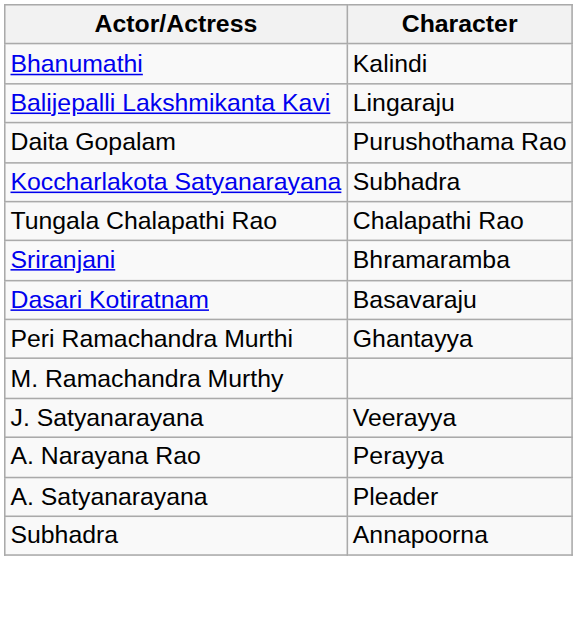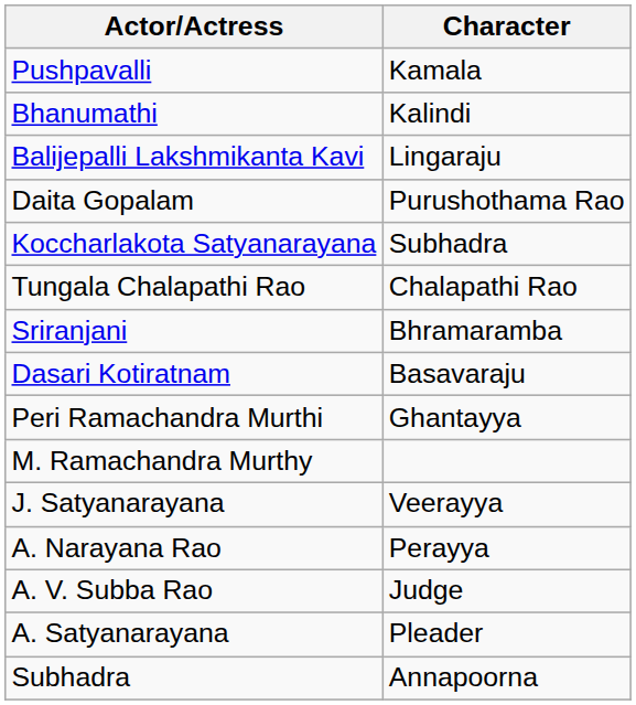 <table class="wikitable">
 <tr>
 <th>Actor/Actress</th>
 <th>Character</th>
+</tr>
+<tr>
+<td><a href='#'>Pushpavalli</a></td>
+<td>Kamala</td>
 </tr>
 <tr>
 <td><a href='#'>Bhanumathi</a></td>
 <td>Kalindi</td>
 </tr>
 <tr>
 <td><a href='#'>Balijepalli Lakshmikanta Kavi</a></td>
 <td>Lingaraju</td>
 </tr>
 <tr>
 <td>Daita Gopalam</td>
 <td>Purushothama Rao</td>
 </tr>
 <tr>
 <td><a href='#'>Koccharlakota Satyanarayana</a></td>
 <td>Subhadra</td>
 </tr>
 <tr>
 <td>Tungala Chalapathi Rao</td>
 <td>Chalapathi Rao</td>
 </tr>
 <tr>
 <td><a href='#'>Sriranjani</a></td>
 <td>Bhramaramba</td>
 </tr>
 <tr>
 <td><a href='#'>Dasari Kotiratnam</a></td>
 <td>Basavaraju</td>
 </tr>
 <tr>
 <td>Peri Ramachandra Murthi</td>
 <td>Ghantayya</td>
 </tr>
 <tr>
 <td>M. Ramachandra Murthy</td>
 <td></td>
 </tr>
 <tr>
 <td>J. Satyanarayana</td>
 <td>Veerayya</td>
 </tr>
 <tr>
 <td>A. Narayana Rao</td>
 <td>Perayya</td>
 </tr>
 <tr>
+<td>A. V. Subba Rao</td>
+<td>Judge</td>
+</tr>
+<tr>
 <td>A. Satyanarayana</td>
 <td>Pleader</td>
 </tr>
 <tr>
 <td>Subhadra</td>
 <td>Annapoorna</td>
 </tr>
 </table>
